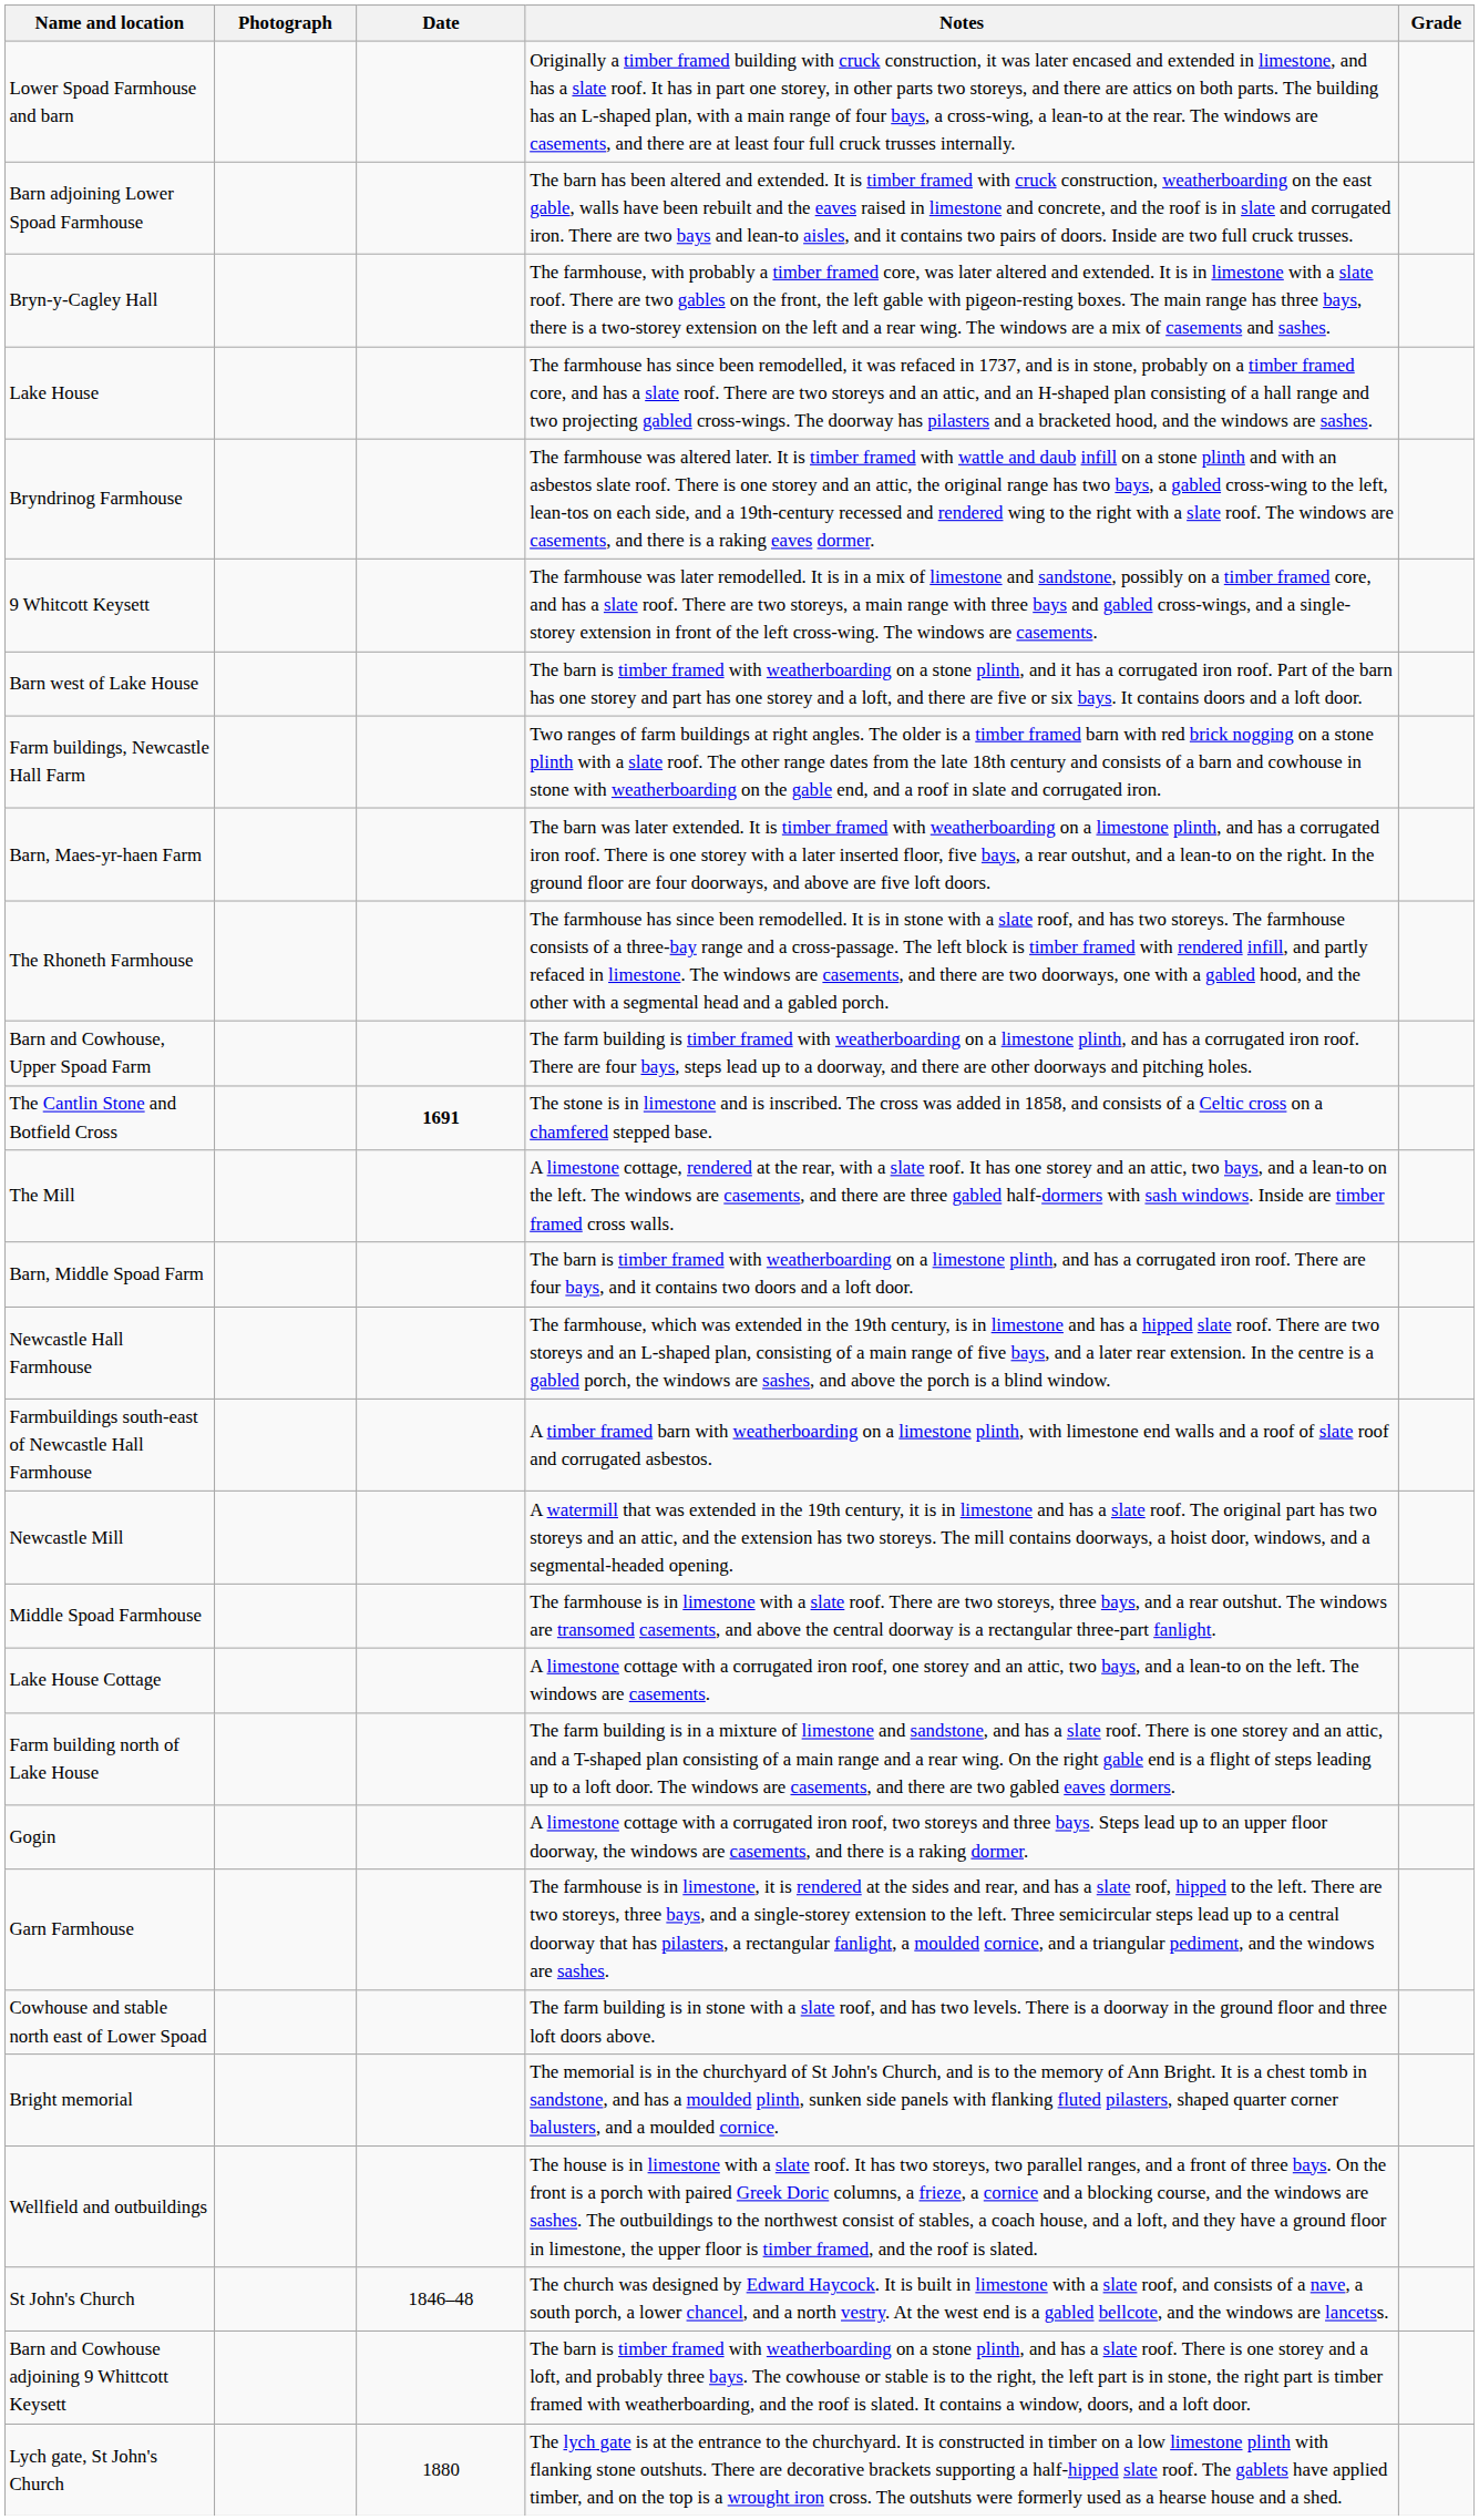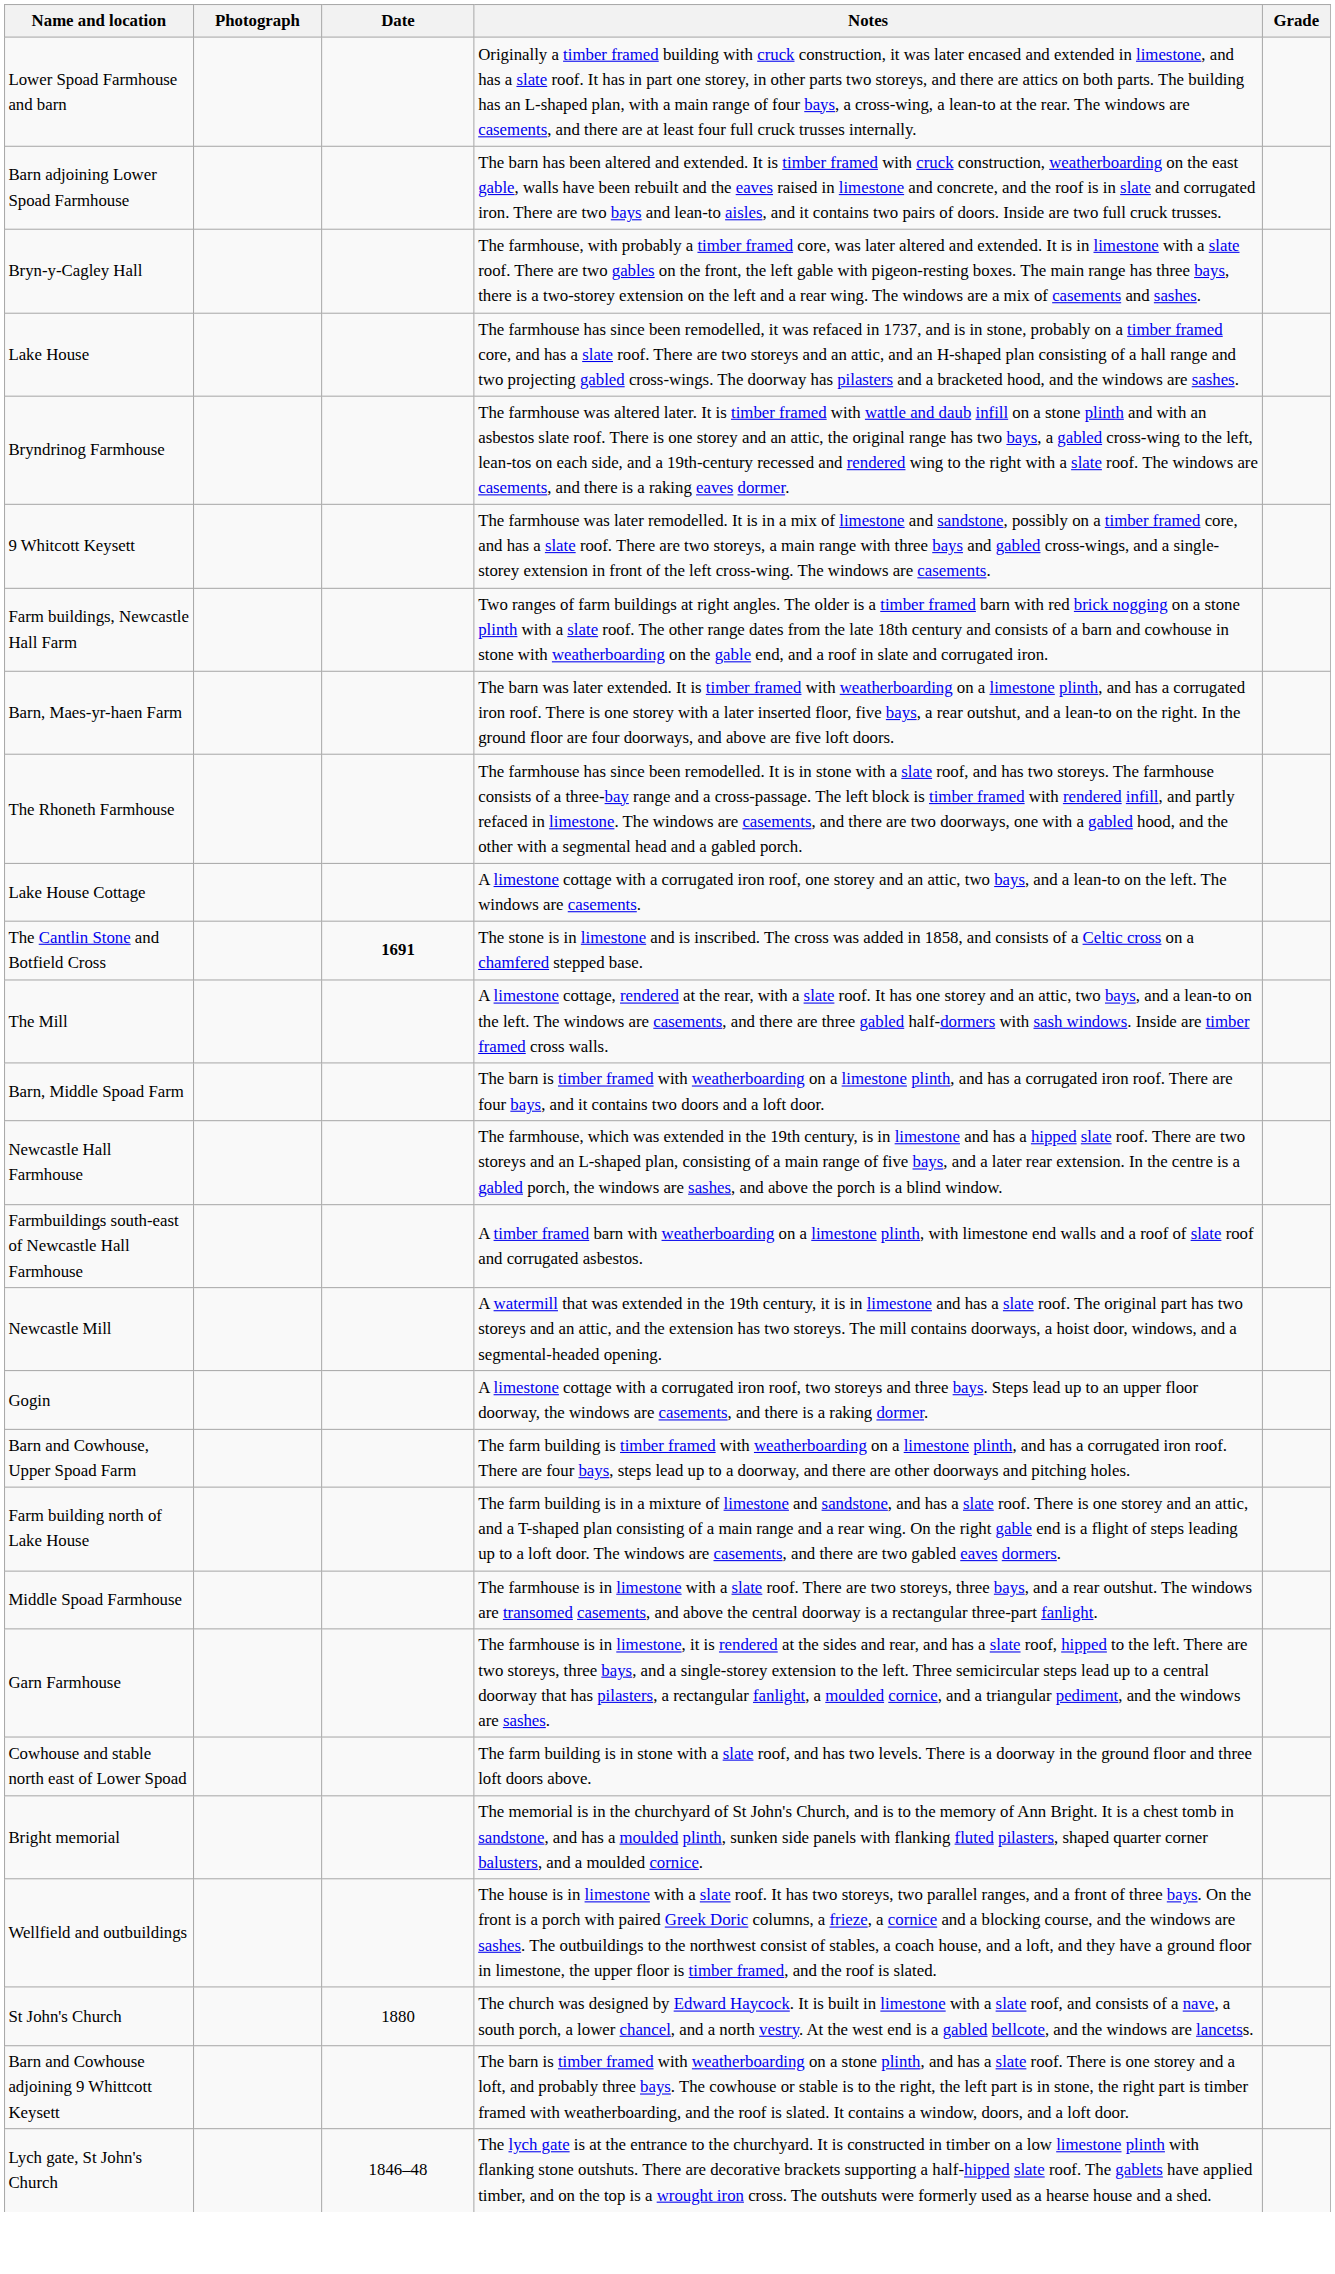 <table class="wikitable sortable plainrowheaders" style="width:100%; border:0; text-align:left; line-height:150%;">
 <tr>
 <th scope="col"  style="width:150px">Name and location</th>
 <th scope="col"  style="width:100px" class="unsortable">Photograph</th>
 <th scope="col"  style="width:120px">Date</th>
 <th scope="col"  style="width:650px" class="unsortable">Notes</th>
 <th scope="col"  style="width:50px">Grade</th>
 </tr>
 <tr>
 <td>Lower Spoad Farmhouse and barn<br><small></small></td>
 <td></td>
 <td align="center"></td>
 <td>Originally a <a href='#'>timber framed</a> building with <a href='#'>cruck</a> construction, it was later encased and extended in <a href='#'>limestone</a>, and has a <a href='#'>slate</a> roof.  It has in part one storey, in other parts two storeys, and there are attics on both parts.  The building has an L-shaped plan, with a main range of four <a href='#'>bays</a>, a cross-wing, a lean-to at the rear.  The windows are <a href='#'>casements</a>, and there are at least four full cruck trusses internally.</td>
 <td align="center" ></td>
 </tr>
 <tr>
 <td>Barn adjoining Lower Spoad Farmhouse<br><small></small></td>
 <td></td>
 <td align="center"></td>
 <td>The barn has been altered and extended.  It is <a href='#'>timber framed</a> with <a href='#'>cruck</a> construction, <a href='#'>weatherboarding</a> on the east <a href='#'>gable</a>, walls have been rebuilt and the <a href='#'>eaves</a> raised in <a href='#'>limestone</a> and concrete, and the roof is in <a href='#'>slate</a> and corrugated iron.  There are two <a href='#'>bays</a> and lean-to <a href='#'>aisles</a>, and it contains two pairs of doors.  Inside are two full cruck trusses.</td>
 <td align="center" ></td>
 </tr>
 <tr>
 <td>Bryn-y-Cagley Hall<br><small></small></td>
 <td></td>
 <td align="center"></td>
 <td>The farmhouse, with probably a <a href='#'>timber framed</a> core, was later altered and extended.  It is in <a href='#'>limestone</a> with a <a href='#'>slate</a> roof.  There are two <a href='#'>gables</a> on the front, the left gable with pigeon-resting boxes.  The main range has three <a href='#'>bays</a>, there is a two-storey extension on the left and a rear wing.  The windows are a mix of <a href='#'>casements</a> and <a href='#'>sashes</a>.</td>
 <td align="center" ></td>
 </tr>
 <tr>
 <td>Lake House<br><small></small></td>
 <td></td>
 <td align="center"></td>
 <td>The farmhouse has since been remodelled, it was refaced in 1737, and is in stone, probably on a <a href='#'>timber framed</a> core, and has a <a href='#'>slate</a> roof.  There are two storeys and an attic, and an H-shaped plan consisting of a hall range and two projecting <a href='#'>gabled</a> cross-wings.  The doorway has <a href='#'>pilasters</a> and a bracketed hood, and the windows are <a href='#'>sashes</a>.</td>
 <td align="center" ></td>
 </tr>
 <tr>
 <td>Bryndrinog Farmhouse<br><small></small></td>
 <td></td>
 <td align="center"></td>
 <td>The farmhouse was altered later.  It is <a href='#'>timber framed</a> with <a href='#'>wattle and daub</a> <a href='#'>infill</a> on a stone <a href='#'>plinth</a> and with an asbestos slate roof.  There is one storey and an attic, the original range has two <a href='#'>bays</a>, a <a href='#'>gabled</a> cross-wing to the left, lean-tos on each side, and a 19th-century recessed and <a href='#'>rendered</a> wing to the right with a <a href='#'>slate</a> roof.  The windows are <a href='#'>casements</a>, and there is a raking <a href='#'>eaves</a> <a href='#'>dormer</a>.</td>
 <td align="center" ></td>
 </tr>
 <tr>
 <td>9 Whitcott Keysett<br><small></small></td>
 <td></td>
 <td align="center"></td>
 <td>The farmhouse was later remodelled.  It is in a mix of <a href='#'>limestone</a> and <a href='#'>sandstone</a>, possibly on a <a href='#'>timber framed</a> core, and has a <a href='#'>slate</a> roof.  There are two storeys, a main range with three <a href='#'>bays</a> and <a href='#'>gabled</a> cross-wings, and a single-storey extension in front of the left cross-wing. The windows are <a href='#'>casements</a>.</td>
 <td align="center" ></td>
 </tr>
 <tr>
-<td>Barn west of Lake House<br><small></small></td>
-<td></td>
-<td align="center"></td>
-<td>The barn is <a href='#'>timber framed</a> with <a href='#'>weatherboarding</a> on a stone <a href='#'>plinth</a>, and it has a corrugated iron roof.  Part of the barn has one storey and part has one storey and a loft, and there are five or six <a href='#'>bays</a>.  It contains doors and a loft door.</td>
-<td align="center" ></td>
-</tr>
-<tr>
 <td>Farm buildings, Newcastle Hall Farm<br><small></small></td>
 <td></td>
 <td align="center"></td>
 <td>Two ranges of farm buildings at right angles.  The older is a <a href='#'>timber framed</a> barn with red <a href='#'>brick nogging</a> on a stone <a href='#'>plinth</a> with a <a href='#'>slate</a> roof.  The other range dates from the late 18th century and consists of a barn and cowhouse in stone with <a href='#'>weatherboarding</a> on the <a href='#'>gable</a> end, and a roof in slate and corrugated iron.</td>
 <td align="center" ></td>
 </tr>
 <tr>
 <td>Barn, Maes-yr-haen Farm<br><small></small></td>
 <td></td>
 <td align="center"></td>
 <td>The barn was later extended.  It is <a href='#'>timber framed</a> with <a href='#'>weatherboarding</a> on a <a href='#'>limestone</a> <a href='#'>plinth</a>, and has a corrugated iron roof.  There is one storey with a later inserted floor, five <a href='#'>bays</a>, a rear outshut, and a lean-to on the right.  In the ground floor are four doorways, and above are five loft doors.</td>
 <td align="center" ></td>
 </tr>
 <tr>
 <td>The Rhoneth Farmhouse<br><small></small></td>
 <td></td>
 <td align="center"></td>
 <td>The farmhouse has since been remodelled.  It is in stone with a <a href='#'>slate</a> roof, and has two storeys.  The farmhouse consists of a three-<a href='#'>bay</a> range and a cross-passage.  The left block is <a href='#'>timber framed</a> with <a href='#'>rendered</a> <a href='#'>infill</a>, and partly refaced in <a href='#'>limestone</a>.  The windows are <a href='#'>casements</a>, and there are two doorways, one with a <a href='#'>gabled</a> hood, and the other with a segmental head and a gabled porch.</td>
 <td align="center" ></td>
 </tr>
 <tr>
-<td>Barn and Cowhouse,<br>Upper Spoad Farm<br><small></small></td>
+<td>Lake House Cottage<br><small></small></td>
 <td></td>
 <td align="center"></td>
-<td>The farm building is <a href='#'>timber framed</a> with <a href='#'>weatherboarding</a> on a <a href='#'>limestone</a> <a href='#'>plinth</a>, and has a corrugated iron roof.  There are four <a href='#'>bays</a>, steps lead up to a doorway, and there are other doorways and pitching holes.</td>
+<td>A <a href='#'>limestone</a> cottage with a corrugated iron roof, one storey and an attic, two <a href='#'>bays</a>, and a lean-to on the left.  The windows are <a href='#'>casements</a>.</td>
 <td align="center" ></td>
 </tr>
 <tr>
 <td>The <a href='#'>Cantlin Stone</a> and Botfield Cross<br><small></small></td>
 <td></td>
 <td align="center"><strong>1691</strong></td>
 <td>The stone is in <a href='#'>limestone</a> and is inscribed.  The cross was added in 1858, and consists of a <a href='#'>Celtic cross</a> on a <a href='#'>chamfered</a> stepped base.</td>
 <td align="center" ></td>
 </tr>
 <tr>
 <td>The Mill<br><small></small></td>
 <td></td>
 <td align="center"></td>
 <td>A <a href='#'>limestone</a> cottage, <a href='#'>rendered</a> at the rear, with a <a href='#'>slate</a> roof.  It has one storey and an attic, two <a href='#'>bays</a>, and a lean-to on the left.  The windows are <a href='#'>casements</a>, and there are three <a href='#'>gabled</a> half-<a href='#'>dormers</a> with <a href='#'>sash windows</a>.  Inside are <a href='#'>timber framed</a> cross walls.</td>
 <td align="center" ></td>
 </tr>
 <tr>
 <td>Barn, Middle Spoad Farm<br><small></small></td>
 <td></td>
 <td align="center"></td>
 <td>The barn is <a href='#'>timber framed</a> with <a href='#'>weatherboarding</a> on a <a href='#'>limestone</a> <a href='#'>plinth</a>, and has a corrugated iron roof.  There are four <a href='#'>bays</a>, and it contains two doors and a loft door.</td>
 <td align="center" ></td>
 </tr>
 <tr>
 <td>Newcastle Hall Farmhouse<br><small></small></td>
 <td></td>
 <td align="center"></td>
 <td>The farmhouse, which was extended in the 19th century, is in <a href='#'>limestone</a> and has a <a href='#'>hipped</a> <a href='#'>slate</a> roof.  There are two storeys and an L-shaped plan, consisting of a main range of five <a href='#'>bays</a>, and a later rear extension.  In the centre is a <a href='#'>gabled</a> porch, the windows are <a href='#'>sashes</a>, and above the porch is a blind window.</td>
 <td align="center" ></td>
 </tr>
 <tr>
 <td>Farmbuildings south-east of Newcastle Hall Farmhouse<br><small></small></td>
 <td></td>
 <td align="center"></td>
 <td>A <a href='#'>timber framed</a> barn with <a href='#'>weatherboarding</a> on a <a href='#'>limestone</a> <a href='#'>plinth</a>, with limestone end walls and a roof of <a href='#'>slate</a> roof and corrugated asbestos.</td>
 <td align="center" ></td>
 </tr>
 <tr>
 <td>Newcastle Mill<br><small></small></td>
 <td></td>
 <td align="center"></td>
 <td>A <a href='#'>watermill</a> that was extended in the 19th century, it is in <a href='#'>limestone</a> and has a <a href='#'>slate</a> roof.  The original part has two storeys and an attic, and the extension has two storeys.  The mill contains doorways, a hoist door, windows, and a segmental-headed opening.</td>
 <td align="center" ></td>
 </tr>
 <tr>
-<td>Middle Spoad Farmhouse<br><small></small></td>
+<td>Gogin<br><small></small></td>
 <td></td>
 <td align="center"></td>
-<td>The farmhouse is in <a href='#'>limestone</a> with a <a href='#'>slate</a> roof.  There are two storeys, three <a href='#'>bays</a>, and a rear outshut.  The windows are <a href='#'>transomed</a> <a href='#'>casements</a>, and above the central doorway is a rectangular three-part <a href='#'>fanlight</a>.</td>
+<td>A <a href='#'>limestone</a> cottage with a corrugated iron roof, two storeys and three <a href='#'>bays</a>.  Steps lead up to an upper floor doorway, the windows are <a href='#'>casements</a>, and there is a raking <a href='#'>dormer</a>.</td>
 <td align="center" ></td>
 </tr>
 <tr>
-<td>Lake House Cottage<br><small></small></td>
+<td>Barn and Cowhouse,<br>Upper Spoad Farm<br><small></small></td>
 <td></td>
 <td align="center"></td>
-<td>A <a href='#'>limestone</a> cottage with a corrugated iron roof, one storey and an attic, two <a href='#'>bays</a>, and a lean-to on the left.  The windows are <a href='#'>casements</a>.</td>
+<td>The farm building is <a href='#'>timber framed</a> with <a href='#'>weatherboarding</a> on a <a href='#'>limestone</a> <a href='#'>plinth</a>, and has a corrugated iron roof.  There are four <a href='#'>bays</a>, steps lead up to a doorway, and there are other doorways and pitching holes.</td>
 <td align="center" ></td>
 </tr>
 <tr>
 <td>Farm building north of Lake House<br><small></small></td>
 <td></td>
 <td align="center"></td>
 <td>The farm building is in a mixture of <a href='#'>limestone</a> and <a href='#'>sandstone</a>, and has a <a href='#'>slate</a> roof.  There is one storey and an attic, and a T-shaped plan consisting of a main range and a rear wing.  On the right <a href='#'>gable</a> end is a flight of steps leading up to a loft door.  The windows are <a href='#'>casements</a>, and there are two gabled <a href='#'>eaves</a> <a href='#'>dormers</a>.</td>
 <td align="center" ></td>
 </tr>
 <tr>
-<td>Gogin<br><small></small></td>
+<td>Middle Spoad Farmhouse<br><small></small></td>
 <td></td>
 <td align="center"></td>
-<td>A <a href='#'>limestone</a> cottage with a corrugated iron roof, two storeys and three <a href='#'>bays</a>.  Steps lead up to an upper floor doorway, the windows are <a href='#'>casements</a>, and there is a raking <a href='#'>dormer</a>.</td>
+<td>The farmhouse is in <a href='#'>limestone</a> with a <a href='#'>slate</a> roof.  There are two storeys, three <a href='#'>bays</a>, and a rear outshut.  The windows are <a href='#'>transomed</a> <a href='#'>casements</a>, and above the central doorway is a rectangular three-part <a href='#'>fanlight</a>.</td>
 <td align="center" ></td>
 </tr>
 <tr>
 <td>Garn Farmhouse<br><small></small></td>
 <td></td>
 <td align="center"></td>
 <td>The farmhouse is in <a href='#'>limestone</a>, it is <a href='#'>rendered</a> at the sides and rear, and has a <a href='#'>slate</a> roof, <a href='#'>hipped</a> to the left.  There are two storeys, three <a href='#'>bays</a>, and a single-storey extension to the left.  Three semicircular steps lead up to a central doorway that has <a href='#'>pilasters</a>, a rectangular <a href='#'>fanlight</a>, a <a href='#'>moulded</a> <a href='#'>cornice</a>, and a triangular <a href='#'>pediment</a>, and the windows are <a href='#'>sashes</a>.</td>
 <td align="center" ></td>
 </tr>
 <tr>
 <td>Cowhouse and stable north east of Lower Spoad<br><small></small></td>
 <td></td>
 <td align="center"></td>
 <td>The farm building is in stone with a <a href='#'>slate</a> roof, and has two levels.  There is a doorway in the ground floor and three loft doors above.</td>
 <td align="center" ></td>
 </tr>
 <tr>
 <td>Bright memorial<br><small></small></td>
 <td></td>
 <td align="center"></td>
 <td>The memorial is in the churchyard of St John's Church, and is to the memory of Ann Bright.  It is a chest tomb in <a href='#'>sandstone</a>, and has a <a href='#'>moulded</a> <a href='#'>plinth</a>, sunken side panels with flanking <a href='#'>fluted</a> <a href='#'>pilasters</a>, shaped quarter corner <a href='#'>balusters</a>, and a moulded <a href='#'>cornice</a>.</td>
 <td align="center" ></td>
 </tr>
 <tr>
 <td>Wellfield and outbuildings<br><small></small></td>
 <td></td>
 <td align="center"></td>
 <td>The house is in <a href='#'>limestone</a> with a <a href='#'>slate</a> roof.  It has two storeys, two parallel ranges, and a front of three <a href='#'>bays</a>.  On the front is a porch with paired <a href='#'>Greek Doric</a> columns, a <a href='#'>frieze</a>, a <a href='#'>cornice</a> and a blocking course, and the windows are <a href='#'>sashes</a>.  The outbuildings to the northwest consist of stables, a coach house, and a loft, and they have a ground floor in limestone, the upper floor is <a href='#'>timber framed</a>, and the roof is slated.</td>
 <td align="center" ></td>
 </tr>
 <tr>
 <td>St John's Church<br><small></small></td>
 <td></td>
-<td align="center">1846–48</td>
+<td align="center">1880</td>
 <td>The church was designed by <a href='#'>Edward Haycock</a>.  It is built in <a href='#'>limestone</a> with a <a href='#'>slate</a> roof, and consists of a <a href='#'>nave</a>, a south porch, a lower <a href='#'>chancel</a>, and a north <a href='#'>vestry</a>.  At the west end is a <a href='#'>gabled</a> <a href='#'>bellcote</a>, and the windows are <a href='#'>lancets</a>s.</td>
 <td align="center" ></td>
 </tr>
 <tr>
 <td>Barn and Cowhouse adjoining 9 Whittcott Keysett<br><small></small></td>
 <td></td>
 <td align="center"></td>
 <td>The barn is <a href='#'>timber framed</a> with <a href='#'>weatherboarding</a> on a stone <a href='#'>plinth</a>, and has a <a href='#'>slate</a> roof.  There is one storey and a loft, and probably three <a href='#'>bays</a>.  The cowhouse or stable is to the right, the left part is in stone, the right part is timber framed with weatherboarding, and the roof is slated.  It contains a window, doors, and a loft door.</td>
 <td align="center" ></td>
 </tr>
 <tr>
 <td>Lych gate, St John's Church<br><small></small></td>
 <td></td>
-<td align="center">1880</td>
+<td align="center">1846–48</td>
 <td>The <a href='#'>lych gate</a> is at the entrance to the churchyard.  It is constructed in timber on a low <a href='#'>limestone</a> <a href='#'>plinth</a> with flanking stone outshuts.  There are decorative brackets supporting a half-<a href='#'>hipped</a> <a href='#'>slate</a> roof.  The <a href='#'>gablets</a> have applied timber, and on the top is a <a href='#'>wrought iron</a> cross.  The outshuts were formerly used as a hearse house and a shed.</td>
 <td align="center" ></td>
 </tr>
 <tr>
 </tr>
 </table>
